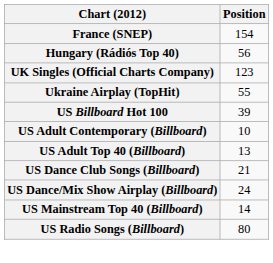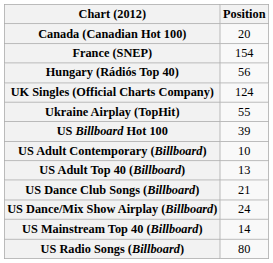 <table class="wikitable sortable plainrowheaders" style="text-align:center">
 <tr>
 <th scope="col">Chart (2012)</th>
 <th scope="col">Position</th>
+</tr>
+<tr>
+<th scope="row">Canada (Canadian Hot 100)</th>
+<td>20</td>
 </tr>
 <tr>
 <th scope="row">France (SNEP)</th>
 <td>154</td>
 </tr>
 <tr>
 <th scope="row">Hungary (Rádiós Top 40)</th>
 <td>56</td>
 </tr>
 <tr>
 <th scope="row">UK Singles (Official Charts Company)</th>
-<td>123</td>
+<td>124</td>
 </tr>
 <tr>
 <th scope="row">Ukraine Airplay (TopHit)</th>
 <td>55</td>
 </tr>
 <tr>
 <th scope="row">US <em>Billboard</em> Hot 100</th>
 <td>39</td>
 </tr>
 <tr>
 <th scope="row">US Adult Contemporary (<em>Billboard</em>)</th>
 <td>10</td>
 </tr>
 <tr>
 <th scope="row">US Adult Top 40 (<em>Billboard</em>)</th>
 <td>13</td>
 </tr>
 <tr>
 <th scope="row">US Dance Club Songs (<em>Billboard</em>)</th>
 <td>21</td>
 </tr>
 <tr>
 <th scope="row">US Dance/Mix Show Airplay (<em>Billboard</em>)</th>
 <td>24</td>
 </tr>
 <tr>
 <th scope="row">US Mainstream Top 40 (<em>Billboard</em>)</th>
 <td>14</td>
 </tr>
 <tr>
 <th scope="row">US Radio Songs (<em>Billboard</em>)</th>
 <td>80</td>
 </tr>
 </table>
